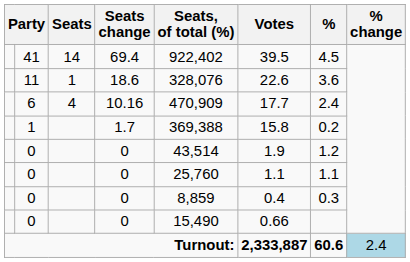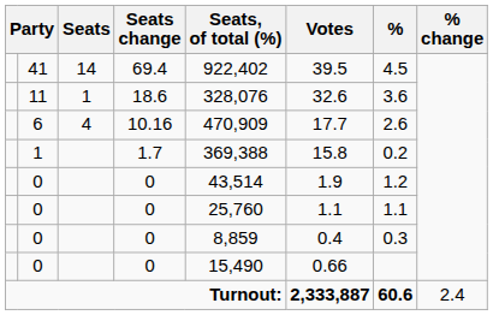 <table class="wikitable sortable">
 <tr>
 <th colspan="2" rowspan="1" align="center">Party</th>
 <th align="center">Seats</th>
 <th align="center">Seats<br>change</th>
 <th align="center">Seats,<br>of total (%)</th>
 <th align="center">Votes</th>
 <th align="center">%</th>
 <th align="center">%<br>change</th>
 </tr>
 <tr>
 <td></td>
 <td align="center">41</td>
 <td align="center">14</td>
 <td align="center">69.4</td>
 <td align="center">922,402</td>
 <td align="center">39.5</td>
 <td align="center">4.5</td>
 </tr>
 <tr>
 <td></td>
 <td align="center">11</td>
 <td align="center">1</td>
 <td align="center">18.6</td>
 <td align="center">328,076</td>
-<td align="center">22.6</td>
+<td align="center">32.6</td>
 <td align="center">3.6</td>
 </tr>
 <tr>
 <td></td>
 <td align="center">6</td>
 <td align="center">4</td>
 <td align="center">10.16</td>
 <td align="center">470,909</td>
 <td align="center">17.7</td>
-<td align="center">2.4</td>
+<td align="center">2.6</td>
 </tr>
 <tr>
 <td></td>
 <td align="center">1</td>
 <td align="center"></td>
 <td align="center">1.7</td>
 <td align="center">369,388</td>
 <td align="center">15.8</td>
 <td align="center">0.2</td>
 </tr>
 <tr>
 <td></td>
 <td align="center">0</td>
 <td align="center"></td>
 <td align="center">0</td>
 <td align="center">43,514</td>
 <td align="center">1.9</td>
 <td align="center">1.2</td>
 </tr>
 <tr>
 <td></td>
 <td align="center">0</td>
 <td align="center"></td>
 <td align="center">0</td>
 <td align="center">25,760</td>
 <td align="center">1.1</td>
 <td align="center">1.1</td>
 </tr>
 <tr>
 <td></td>
 <td align="center">0</td>
 <td align="center"></td>
 <td align="center">0</td>
 <td align="center">8,859</td>
 <td align="center">0.4</td>
 <td align="center">0.3</td>
 </tr>
 <tr>
 <td></td>
 <td align="center">0</td>
 <td align="center"></td>
 <td align="center">0</td>
 <td align="center">15,490</td>
 <td align="center">0.66</td>
 <td align="center"></td>
 </tr>
 <tr>
 <td colspan="5" rowspan="1" align="right"><strong>Turnout:</strong></td>
 <td align="center"><strong>2,333,887</strong></td>
 <td align="center"><strong>60.6</strong></td>
-<td align="center" style="background: lightblue;"> 2.4</td>
+<td align="center"> 2.4</td>
 </tr>
 </table>
